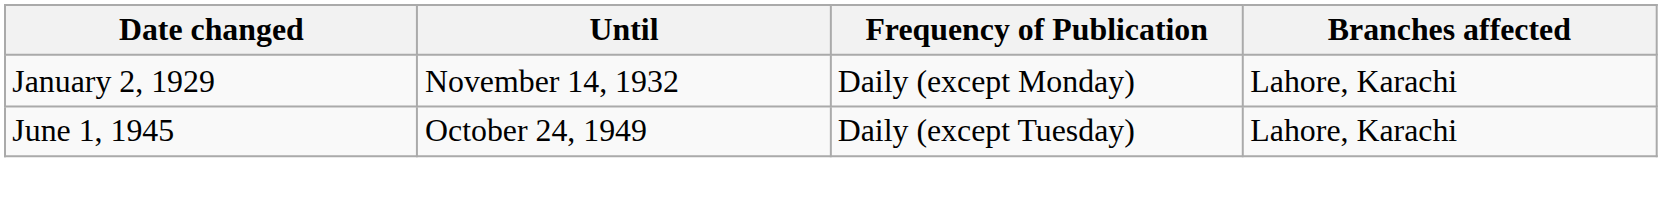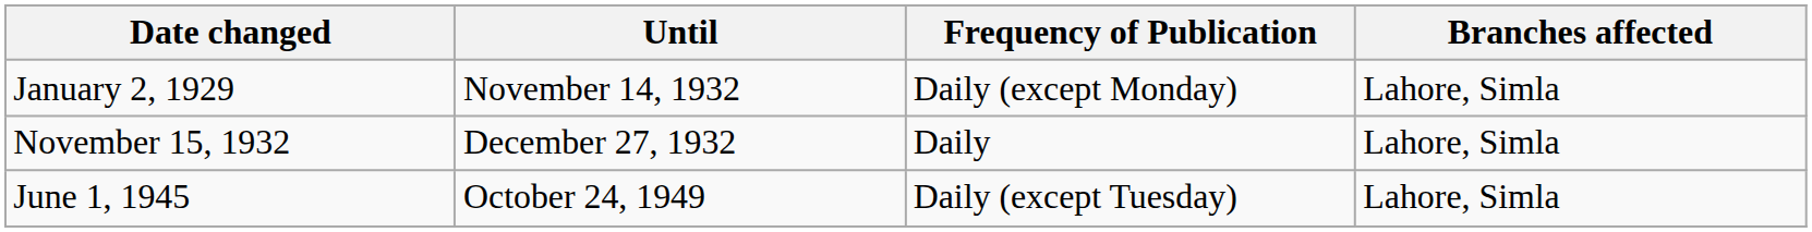 <table class="wikitable ">
 <tr>
 <th scope="col" width="200">Date changed</th>
 <th scope="col" width="200">Until</th>
 <th scope="col" width="200">Frequency of Publication</th>
 <th scope="col" width="200">Branches affected</th>
 </tr>
 <tr>
 <td>January 2, 1929</td>
 <td>November 14, 1932</td>
 <td>Daily (except Monday)</td>
-<td>Lahore, Karachi</td>
+<td>Lahore, Simla</td>
+</tr>
+<tr>
+<td>November 15, 1932</td>
+<td>December 27, 1932</td>
+<td>Daily</td>
+<td>Lahore, Simla</td>
 </tr>
 <tr>
 <td>June 1, 1945</td>
 <td>October 24, 1949</td>
 <td>Daily (except Tuesday)</td>
-<td>Lahore, Karachi</td>
+<td>Lahore, Simla</td>
 </tr>
 </table>
